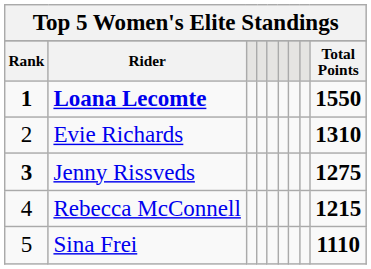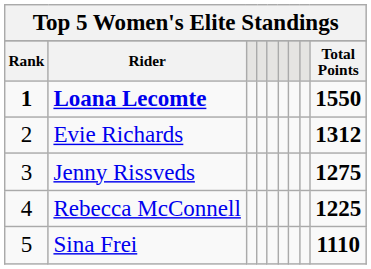 <table class="wikitable sortable">
 <tr>
 <th colspan=27 align="center"><strong>Top 5 Women's Elite Standings</strong></th>
 </tr>
 <tr>
 </tr>
 <tr style="font-size:8pt;font-weight:bold">
 <th align="center">Rank</th>
 <th align="center">Rider</th>
 <th class=unsortable style="background:#E5E4E2;"><small></small></th>
 <th class=unsortable style="background:#E5E4E2;"><small></small></th>
 <th class=unsortable style="background:#E5E4E2;"><small></small></th>
 <th class=unsortable style="background:#E5E4E2;"><small></small></th>
 <th class=unsortable style="background:#E5E4E2;"><small></small></th>
 <th class=unsortable style="background:#E5E4E2;"><small></small></th>
 <th align="center">Total<br>Points</th>
 </tr>
 <tr>
 <td align=center><strong>1</strong></td>
 <td> <strong><a href='#'>Loana Lecomte</a></strong></td>
 <td align=center></td>
 <td align=center></td>
 <td align=center></td>
 <td align=center></td>
 <td align=center></td>
 <td align=center></td>
 <td align=center><strong>1550</strong></td>
 </tr>
 <tr>
 <td align=center>2</td>
 <td> <a href='#'>Evie Richards</a></td>
 <td align=center></td>
 <td align=center></td>
 <td align=center></td>
 <td align=center></td>
 <td align=center></td>
 <td align=center></td>
-<td align=center><strong>1310</strong></td>
+<td align=center><strong>1312</strong></td>
 </tr>
 <tr>
-<td align=center><strong>3</strong></td>
+<td align=center>3</td>
 <td> <a href='#'>Jenny Rissveds</a></td>
 <td align=center></td>
 <td align=center></td>
 <td align=center></td>
 <td align=center></td>
 <td align=center></td>
 <td align=center></td>
 <td align=center><strong>1275</strong></td>
 </tr>
 <tr>
 <td align=center>4</td>
 <td> <a href='#'>Rebecca McConnell</a></td>
 <td align=center></td>
 <td align=center></td>
 <td align=center></td>
 <td align=center></td>
 <td align=center></td>
 <td align=center></td>
-<td align=center><strong>1215</strong></td>
+<td align=center><strong>1225</strong></td>
 </tr>
 <tr>
 <td align=center>5</td>
 <td> <a href='#'>Sina Frei</a></td>
 <td align=center></td>
 <td align=center></td>
 <td align=center></td>
 <td align=center></td>
 <td align=center></td>
 <td align=center></td>
 <td align=center><strong>1110</strong><br></td>
 </tr>
 </table>
